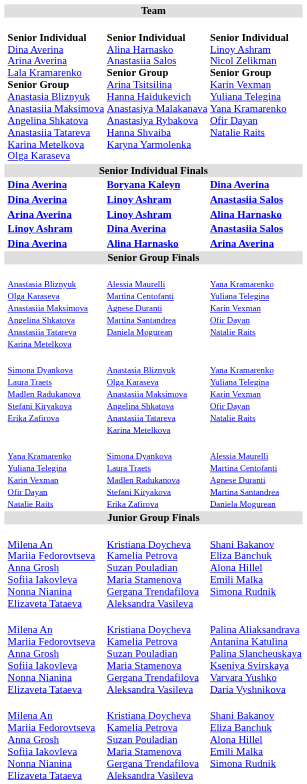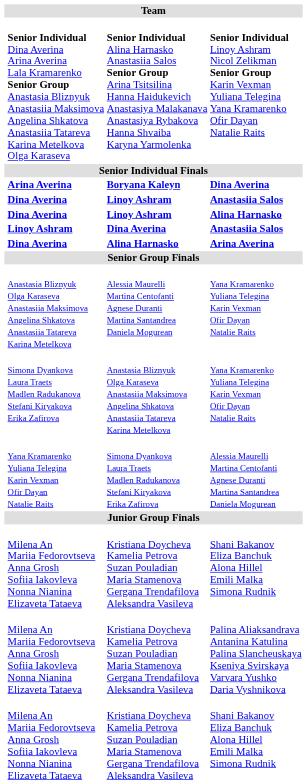 <table>
 <tr bgcolor="DFDFDF">
 <td colspan="4" align="center"><strong>Team</strong></td>
 </tr>
 <tr>
 <th scope=row style="text-align:left"><br></th>
 <td valign="top"><strong></strong><br><strong>Senior Individual</strong><br><a href='#'>Dina Averina</a><br><a href='#'>Arina Averina</a><br><a href='#'>Lala Kramarenko</a><br><strong>Senior Group</strong><br><a href='#'>Anastasia Bliznyuk</a><br><a href='#'>Anastasiia Maksimova</a><br><a href='#'>Angelina Shkatova</a><br><a href='#'>Anastasiia Tatareva</a><br><a href='#'>Karina Metelkova</a><br><a href='#'>Olga Karaseva</a></td>
 <td valign="top"><strong></strong><br><strong>Senior Individual</strong><br><a href='#'>Alina Harnasko</a><br><a href='#'>Anastasiia Salos</a><br><strong>Senior Group</strong><br><a href='#'>Arina Tsitsilina</a><br><a href='#'>Hanna Haidukevich</a><br><a href='#'>Anastasiya Malakanava</a><br><a href='#'>Anastasiya Rybakova</a><br><a href='#'>Hanna Shvaiba</a><br><a href='#'>Karyna Yarmolenka</a></td>
 <td valign="top"><strong></strong><br><strong>Senior Individual</strong><br><a href='#'>Linoy Ashram</a><br><a href='#'>Nicol Zelikman</a><br><strong>Senior Group</strong><br><a href='#'>Karin Vexman</a><br><a href='#'>Yuliana Telegina</a><br><a href='#'>Yana Kramarenko</a><br><a href='#'>Ofir Dayan</a><br><a href='#'>Natalie Raits</a></td>
 </tr>
 <tr bgcolor="DFDFDF">
 <td colspan="4" align="center"><strong>Senior Individual Finals </strong></td>
 </tr>
 <tr>
 <th scope=row style="text-align:left"><br></th>
-<td><strong><a href='#'>Dina Averina</a></strong><br><small></small></td>
+<td><strong><a href='#'>Arina Averina</a></strong><br><small></small></td>
 <td><strong><a href='#'>Boryana Kaleyn</a></strong><br><small></small></td>
 <td><strong><a href='#'>Dina Averina</a></strong><br><small></small></td>
 </tr>
 <tr>
 <th scope=row style="text-align:left"><br></th>
 <td><strong><a href='#'>Dina Averina</a></strong><br><small></small></td>
 <td><strong><a href='#'>Linoy Ashram</a></strong><br><small></small></td>
 <td><strong><a href='#'>Anastasiia Salos</a></strong><br><small></small></td>
 </tr>
 <tr>
 <th scope=row style="text-align:left"><br></th>
-<td><strong><a href='#'>Arina Averina</a></strong><br><small></small></td>
+<td><strong><a href='#'>Dina Averina</a></strong><br><small></small></td>
 <td><strong><a href='#'>Linoy Ashram</a></strong><br><small></small></td>
 <td><strong><a href='#'>Alina Harnasko</a></strong><br><small></small></td>
 </tr>
 <tr>
 <th scope=row style="text-align:left"><br></th>
 <td><strong><a href='#'>Linoy Ashram</a></strong><br><small></small></td>
 <td><strong><a href='#'>Dina Averina</a></strong><br><small></small></td>
 <td><strong><a href='#'>Anastasiia Salos</a></strong><br><small></small></td>
 </tr>
 <tr>
 <th scope=row style="text-align:left"><br></th>
 <td><strong><a href='#'>Dina Averina</a></strong><br><small></small></td>
 <td><strong><a href='#'>Alina Harnasko</a></strong><br><small></small></td>
 <td><strong><a href='#'>Arina Averina</a></strong><br><small></small></td>
 </tr>
 <tr bgcolor="DFDFDF">
 <td colspan="4" align="center"><strong>Senior Group Finals</strong></td>
 </tr>
 <tr>
 <th scope=row style="text-align:left"><br></th>
 <td valign="top"><strong></strong><br><small><a href='#'>Anastasia Bliznyuk</a><br><a href='#'>Olga Karaseva</a><br><a href='#'>Anastasiia Maksimova</a><br><a href='#'>Angelina Shkatova</a><br><a href='#'>Anastasiia Tatareva</a><br><a href='#'>Karina Metelkova</a></small></td>
 <td valign="top"><strong></strong><br><small><a href='#'>Alessia Maurelli</a><br><a href='#'>Martina Centofanti</a><br><a href='#'>Agnese Duranti</a><br><a href='#'>Martina Santandrea</a><br><a href='#'>Daniela Mogurean</a></small></td>
 <td valign="top"><strong></strong><br><small><a href='#'>Yana Kramarenko</a><br><a href='#'>Yuliana Telegina</a><br><a href='#'>Karin Vexman</a><br><a href='#'>Ofir Dayan</a><br><a href='#'>Natalie Raits</a></small></td>
 </tr>
 <tr>
 <th scope=row style="text-align:left"><br></th>
 <td valign="top"><strong></strong><br><small><a href='#'>Simona Dyankova</a><br><a href='#'>Laura Traets</a><br><a href='#'>Madlen Radukanova</a><br><a href='#'>Stefani Kiryakova</a><br><a href='#'>Erika Zafirova</a></small></td>
 <td valign="top"><strong></strong><br><small><a href='#'>Anastasia Bliznyuk</a><br><a href='#'>Olga Karaseva</a><br><a href='#'>Anastasiia Maksimova</a><br><a href='#'>Angelina Shkatova</a><br><a href='#'>Anastasiia Tatareva</a><br><a href='#'>Karina Metelkova</a></small></td>
 <td valign="top"><strong></strong><br><small><a href='#'>Yana Kramarenko</a><br><a href='#'>Yuliana Telegina</a><br><a href='#'>Karin Vexman</a><br><a href='#'>Ofir Dayan</a><br><a href='#'>Natalie Raits</a></small></td>
 </tr>
 <tr>
 <th scope=row style="text-align:left"><br></th>
 <td valign="top"><strong></strong><br><small><a href='#'>Yana Kramarenko</a><br><a href='#'>Yuliana Telegina</a><br><a href='#'>Karin Vexman</a><br><a href='#'>Ofir Dayan</a><br><a href='#'>Natalie Raits</a></small></td>
 <td valign="top"><strong></strong><br><small><a href='#'>Simona Dyankova</a><br><a href='#'>Laura Traets</a><br><a href='#'>Madlen Radukanova</a><br><a href='#'>Stefani Kiryakova</a><br><a href='#'>Erika Zafirova</a></small></td>
 <td valign="top"><strong></strong><br><small><a href='#'>Alessia Maurelli</a><br><a href='#'>Martina Centofanti</a><br><a href='#'>Agnese Duranti</a><br><a href='#'>Martina Santandrea</a><br><a href='#'>Daniela Mogurean</a></small></td>
 </tr>
 <tr bgcolor="DFDFDF">
 <td colspan="4" align="center"><strong>Junior Group Finals</strong></td>
 </tr>
 <tr>
 <th scope=row style="text-align:left"><br></th>
 <td valign="top"><strong></strong><br><a href='#'>Milena An</a><br><a href='#'>Mariia Fedorovtseva</a><br><a href='#'>Anna Grosh</a><br><a href='#'>Sofiia Iakovleva</a><br><a href='#'>Nonna Nianina</a><br><a href='#'>Elizaveta Tataeva</a></td>
 <td valign="top"><strong></strong><br><a href='#'>Kristiana Doycheva</a><br><a href='#'>Kamelia Petrova</a><br><a href='#'>Suzan Pouladian</a><br><a href='#'>Maria Stamenova</a><br><a href='#'>Gergana Trendafilova</a><br><a href='#'>Aleksandra Vasileva</a></td>
 <td valign="top"><strong></strong><br><a href='#'>Shani Bakanov</a><br><a href='#'>Eliza Banchuk</a><br><a href='#'>Alona Hillel</a><br><a href='#'>Emili Malka</a><br><a href='#'>Simona Rudnik</a></td>
 </tr>
 <tr>
 <th scope=row style="text-align:left"><br></th>
 <td valign="top"><strong></strong><br><a href='#'>Milena An</a><br><a href='#'>Mariia Fedorovtseva</a><br><a href='#'>Anna Grosh</a><br><a href='#'>Sofiia Iakovleva</a><br><a href='#'>Nonna Nianina</a><br><a href='#'>Elizaveta Tataeva</a></td>
 <td valign="top"><strong></strong><br><a href='#'>Kristiana Doycheva</a><br><a href='#'>Kamelia Petrova</a><br><a href='#'>Suzan Pouladian</a><br><a href='#'>Maria Stamenova</a><br><a href='#'>Gergana Trendafilova</a><br><a href='#'>Aleksandra Vasileva</a></td>
 <td valign="top"><strong></strong><br><a href='#'>Palina Aliaksandrava</a><br><a href='#'>Antanina Katulina</a><br><a href='#'>Palina Slancheuskaya</a><br><a href='#'>Kseniya Svirskaya</a><br><a href='#'>Varvara Yushko</a><br><a href='#'>Daria Vyshnikova</a></td>
 </tr>
 <tr>
 <th scope=row style="text-align:left"><br></th>
 <td valign="top"><strong></strong><br><a href='#'>Milena An</a><br><a href='#'>Mariia Fedorovtseva</a><br><a href='#'>Anna Grosh</a><br><a href='#'>Sofiia Iakovleva</a><br><a href='#'>Nonna Nianina</a><br><a href='#'>Elizaveta Tataeva</a></td>
 <td valign="top"><strong></strong><br><a href='#'>Kristiana Doycheva</a><br><a href='#'>Kamelia Petrova</a><br><a href='#'>Suzan Pouladian</a><br><a href='#'>Maria Stamenova</a><br><a href='#'>Gergana Trendafilova</a><br><a href='#'>Aleksandra Vasileva</a></td>
 <td valign="top"><strong></strong><br><a href='#'>Shani Bakanov</a><br><a href='#'>Eliza Banchuk</a><br><a href='#'>Alona Hillel</a><br><a href='#'>Emili Malka</a><br><a href='#'>Simona Rudnik</a></td>
 </tr>
 <tr>
 </tr>
 </table>
